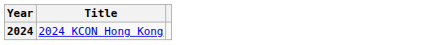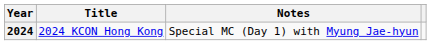 <table class="wikitable plainrowheaders">
 <tr>
 <th scope="col">Year</th>
 <th scope="col">Title</th>
+<th scope="col">Notes</th>
 <th scope="col" class="unsortable"></th>
 </tr>
 <tr>
 <th scope="row">2024</th>
 <td><a href='#'>2024 KCON Hong Kong</a></td>
+<td>Special MC (Day 1) with <a href='#'>Myung Jae-hyun</a></td>
 <td style="text-align:center"></td>
 </tr>
 </table>
